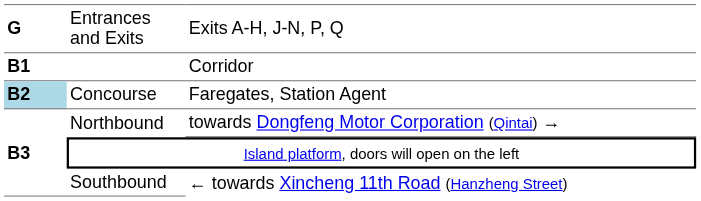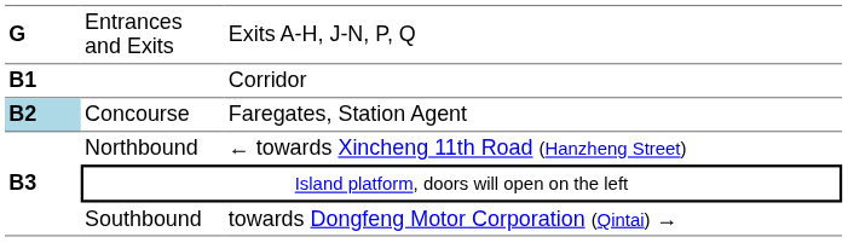 <table table border=0 cellspacing=0 cellpadding=3>
 <tr>
 <td style="border-top:solid 1px gray;border-bottom:solid 1px gray;" width=50><strong>G</strong></td>
 <td style="border-top:solid 1px gray;border-bottom:solid 1px gray;" width=100>Entrances and Exits</td>
 <td style="border-top:solid 1px gray;border-bottom:solid 1px gray;" width=450>Exits A-H, J-N, P, Q</td>
 </tr>
 <tr>
 <td style="border-top:solid 0px gray;border-bottom:solid 1px gray;" width=50><strong>B1</strong></td>
 <td style="border-top:solid 0px gray;border-bottom:solid 1px gray;" width=100></td>
 <td style="border-top:solid 0px gray;border-bottom:solid 1px gray;" width=450>Corridor</td>
 </tr>
 <tr>
 <td style="background: lightblue; border-top:solid 0px gray;border-bottom:solid 1px gray;" width=50><strong>B2</strong></td>
 <td style="border-top:solid 0px gray;border-bottom:solid 1px gray;" width=100>Concourse</td>
 <td style="border-top:solid 0px gray;border-bottom:solid 1px gray;" width=450>Faregates, Station Agent</td>
 </tr>
 <tr>
 <td style="border-bottom:solid 1px gray;" rowspan=3><strong>B3</strong></td>
 <td>Northbound</td>
-<td style="border-bottom:solid 1px gray;"> towards <a href='#'>Dongfeng Motor Corporation</a> <small>(<a href='#'>Qintai</a>)</small> →</td>
+<td>←  towards <a href='#'>Xincheng 11th Road</a> <small>(<a href='#'>Hanzheng Street</a>)</small></td>
 </tr>
 <tr>
 <td style="border-right:solid 2px black;border-left:solid 2px black;border-top:solid 2px black;border-bottom:solid 2px black;text-align:center;" colspan=2><small><a href='#'>Island platform</a>, doors will open on the left</small></td>
 </tr>
 <tr>
 <td style="border-bottom:solid 1px gray;">Southbound</td>
-<td>←  towards <a href='#'>Xincheng 11th Road</a> <small>(<a href='#'>Hanzheng Street</a>)</small></td>
+<td style="border-bottom:solid 1px gray;"> towards <a href='#'>Dongfeng Motor Corporation</a> <small>(<a href='#'>Qintai</a>)</small> →</td>
 </tr>
 </table>
